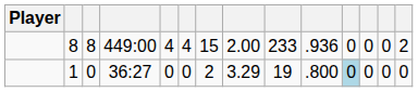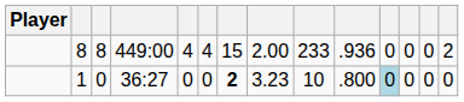 <table class="wikitable sortable" style="text-align:center;">
 <tr>
 <th>Player</th>
 <th></th>
 <th></th>
 <th></th>
 <th></th>
 <th></th>
 <th></th>
 <th></th>
 <th></th>
 <th></th>
 <th></th>
 <th></th>
 <th></th>
 <th></th>
 </tr>
 <tr>
 <td style="text-align:left;"></td>
 <td>8</td>
 <td>8</td>
 <td>449:00</td>
 <td>4</td>
 <td>4</td>
 <td>15</td>
 <td>2.00</td>
 <td>233</td>
 <td>.936</td>
 <td>0</td>
 <td>0</td>
 <td>0</td>
 <td>2</td>
 </tr>
 <tr>
 <td style="text-align:left;"></td>
 <td>1</td>
 <td>0</td>
 <td>36:27</td>
 <td>0</td>
 <td>0</td>
-<td>2</td>
-<td>3.29</td>
-<td>19</td>
+<td><strong>2</strong></td>
+<td>3.23</td>
+<td>10</td>
 <td>.800</td>
 <td style="background: lightblue;">0</td>
 <td>0</td>
 <td>0</td>
 <td>0</td>
 </tr>
 </table>
